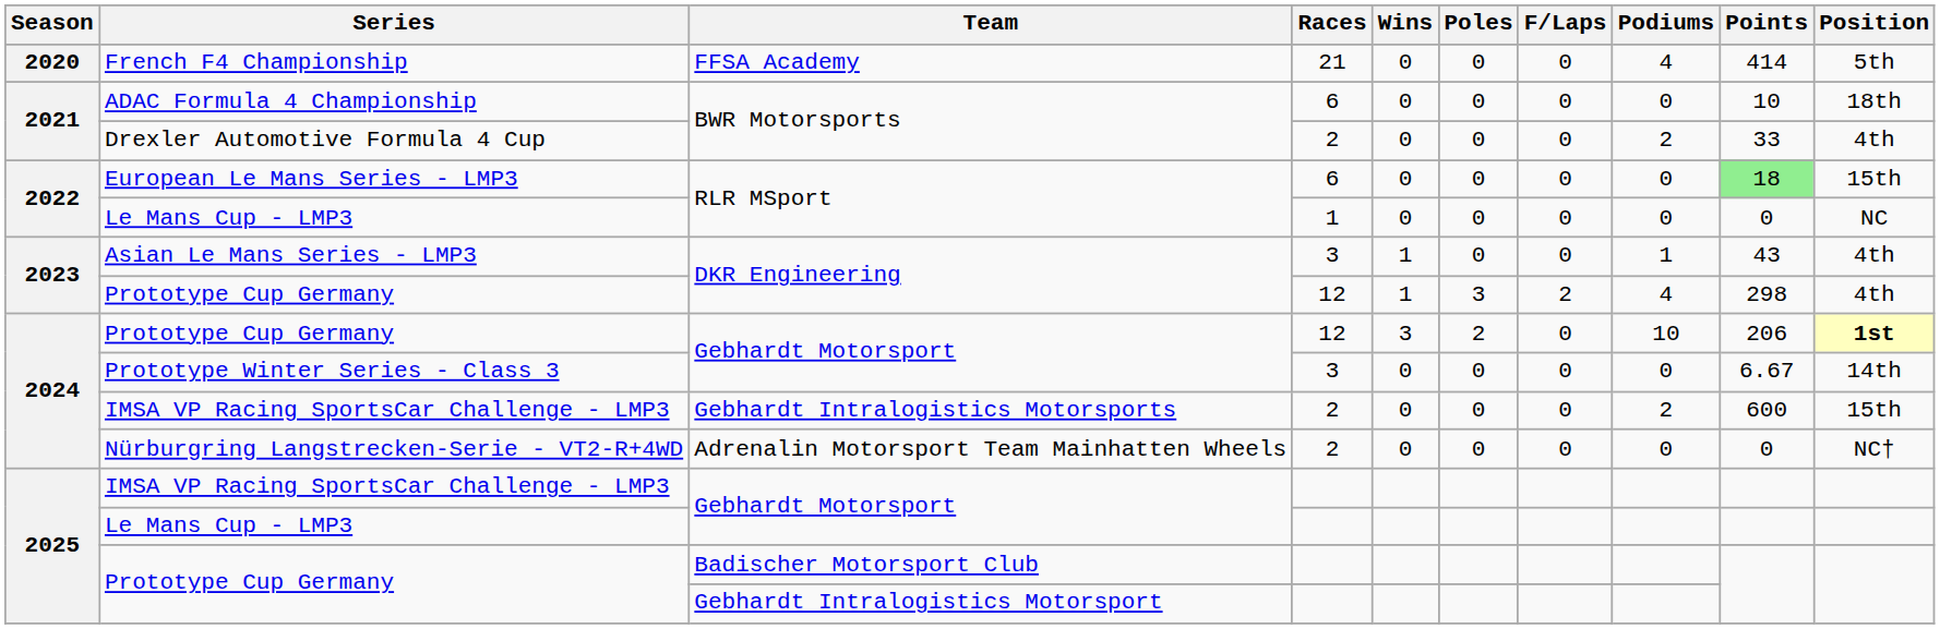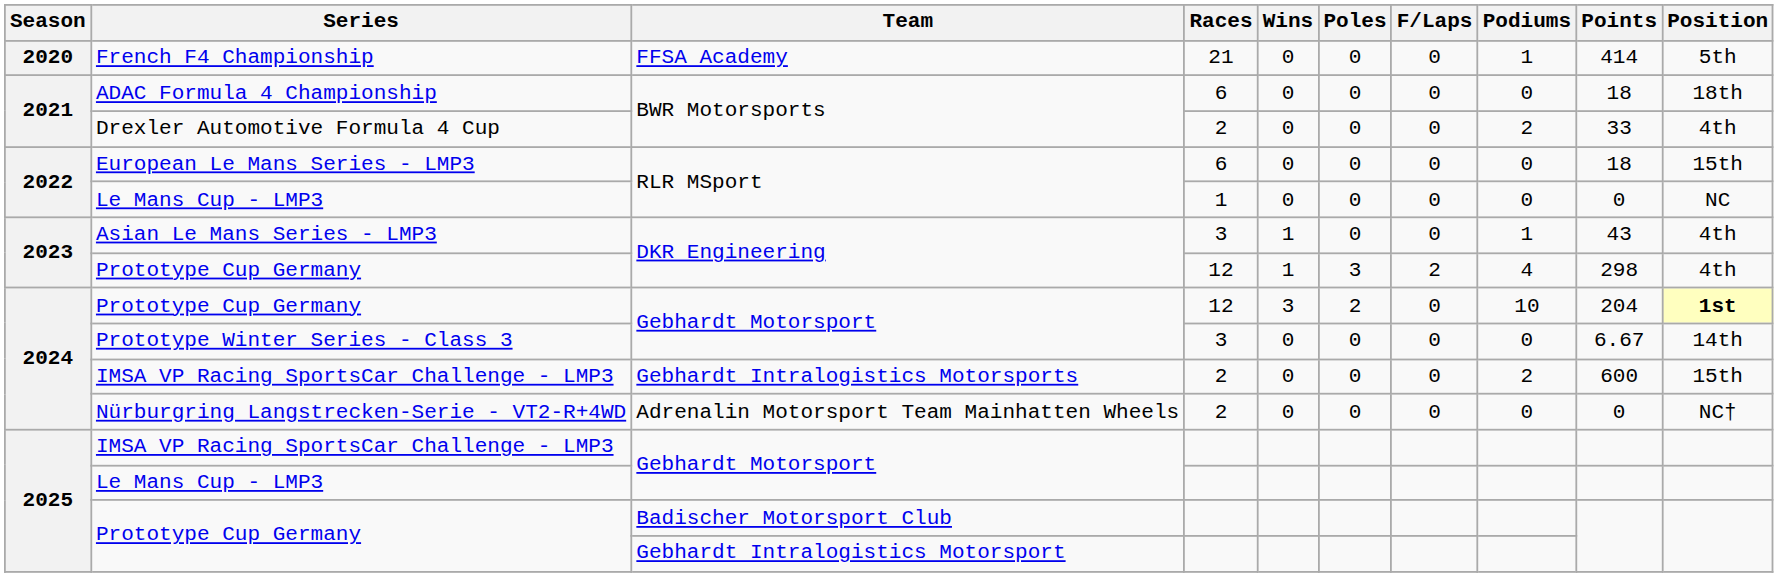 <table class="wikitable" style="font-size: 90%; text-align:center">
 <tr>
 <th>Season</th>
 <th>Series</th>
 <th>Team</th>
 <th>Races</th>
 <th>Wins</th>
 <th>Poles</th>
 <th>F/Laps</th>
 <th>Podiums</th>
 <th>Points</th>
 <th>Position</th>
 </tr>
 <tr>
 <th>2020</th>
 <td align=left><a href='#'>French F4 Championship</a></td>
 <td align=left><a href='#'>FFSA Academy</a></td>
 <td>21</td>
 <td>0</td>
 <td>0</td>
 <td>0</td>
-<td>4</td>
+<td>1</td>
 <td>414</td>
 <td>5th</td>
 </tr>
 <tr>
 <th rowspan=2>2021</th>
 <td align=left><a href='#'>ADAC Formula 4 Championship</a></td>
 <td rowspan=2 align=left>BWR Motorsports</td>
 <td>6</td>
 <td>0</td>
 <td>0</td>
 <td>0</td>
 <td>0</td>
-<td>10</td>
+<td>18</td>
 <td>18th</td>
 </tr>
 <tr>
 <td align=left>Drexler Automotive Formula 4 Cup</td>
 <td>2</td>
 <td>0</td>
 <td>0</td>
 <td>0</td>
 <td>2</td>
 <td>33</td>
 <td>4th</td>
 </tr>
 <tr>
 <th rowspan=2>2022</th>
 <td align=left><a href='#'>European Le Mans Series - LMP3</a></td>
 <td rowspan=2 align=left>RLR MSport</td>
 <td>6</td>
 <td>0</td>
 <td>0</td>
 <td>0</td>
 <td>0</td>
-<td style="background: lightgreen;">18</td>
+<td>18</td>
 <td>15th</td>
 </tr>
 <tr>
 <td align=left><a href='#'>Le Mans Cup - LMP3</a></td>
 <td>1</td>
 <td>0</td>
 <td>0</td>
 <td>0</td>
 <td>0</td>
 <td>0</td>
 <td>NC</td>
 </tr>
 <tr>
 <th rowspan="2">2023</th>
 <td align=left><a href='#'>Asian Le Mans Series - LMP3</a></td>
 <td rowspan="2" align="left"><a href='#'>DKR Engineering</a></td>
 <td>3</td>
 <td>1</td>
 <td>0</td>
 <td>0</td>
 <td>1</td>
 <td>43</td>
 <td>4th</td>
 </tr>
 <tr>
 <td align=left><a href='#'>Prototype Cup Germany</a></td>
 <td>12</td>
 <td>1</td>
 <td>3</td>
 <td>2</td>
 <td>4</td>
 <td>298</td>
 <td>4th</td>
 </tr>
 <tr>
 <th rowspan="4">2024</th>
 <td align=left><a href='#'>Prototype Cup Germany</a></td>
 <td rowspan="2" align="left"><a href='#'>Gebhardt Motorsport</a></td>
 <td>12</td>
 <td>3</td>
 <td>2</td>
 <td>0</td>
 <td>10</td>
-<td>206</td>
+<td>204</td>
 <td style="background:#FFFFBF;"><strong>1st</strong></td>
 </tr>
 <tr>
 <td align=left><a href='#'>Prototype Winter Series - Class 3</a></td>
 <td>3</td>
 <td>0</td>
 <td>0</td>
 <td>0</td>
 <td>0</td>
 <td>6.67</td>
 <td>14th</td>
 </tr>
 <tr>
 <td align=left><a href='#'>IMSA VP Racing SportsCar Challenge - LMP3</a></td>
 <td align=left nowrap><a href='#'>Gebhardt Intralogistics Motorsports</a></td>
 <td>2</td>
 <td>0</td>
 <td>0</td>
 <td>0</td>
 <td>2</td>
 <td>600</td>
 <td>15th</td>
 </tr>
 <tr>
 <td align=left nowrap><a href='#'>Nürburgring Langstrecken-Serie - VT2-R+4WD</a></td>
 <td align=left nowrap>Adrenalin Motorsport Team Mainhatten Wheels</td>
 <td>2</td>
 <td>0</td>
 <td>0</td>
 <td>0</td>
 <td>0</td>
 <td>0</td>
 <td>NC†</td>
 </tr>
 <tr>
 <th rowspan="4">2025</th>
 <td align=left><a href='#'>IMSA VP Racing SportsCar Challenge - LMP3</a></td>
 <td rowspan="2" align="left"><a href='#'>Gebhardt Motorsport</a></td>
 <td></td>
 <td></td>
 <td></td>
 <td></td>
 <td></td>
 <td></td>
 <td></td>
 </tr>
 <tr>
 <td align=left><a href='#'>Le Mans Cup - LMP3</a></td>
 <td></td>
 <td></td>
 <td></td>
 <td></td>
 <td></td>
 <td></td>
 <td></td>
 </tr>
 <tr>
 <td rowspan="2" align="left"><a href='#'>Prototype Cup Germany</a></td>
 <td align=left><a href='#'>Badischer Motorsport Club</a></td>
 <td></td>
 <td></td>
 <td></td>
 <td></td>
 <td></td>
 <td rowspan="2"></td>
 <td rowspan="2"></td>
 </tr>
 <tr>
 <td align="left"><a href='#'>Gebhardt Intralogistics Motorsport</a></td>
 <td></td>
 <td></td>
 <td></td>
 <td></td>
 <td></td>
 </tr>
 </table>
